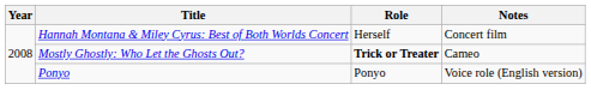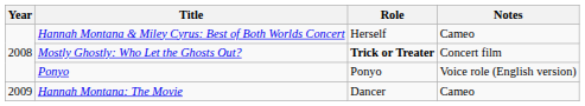 <table class="wikitable sortable">
 <tr>
 <th>Year</th>
 <th>Title</th>
 <th>Role</th>
 <th class="unsortable">Notes</th>
 </tr>
 <tr>
 <td rowspan=3>2008</td>
 <td><em><a href='#'>Hannah Montana & Miley Cyrus: Best of Both Worlds Concert</a></em></td>
 <td>Herself</td>
-<td>Concert film</td>
+<td>Cameo</td>
 </tr>
 <tr>
 <td><em><a href='#'>Mostly Ghostly: Who Let the Ghosts Out?</a></em></td>
 <td><strong>Trick or Treater</strong></td>
-<td>Cameo</td>
+<td>Concert film</td>
 </tr>
 <tr>
 <td><em><a href='#'>Ponyo</a></em></td>
 <td>Ponyo</td>
 <td>Voice role (English version)</td>
 </tr>
+<tr>
+<td>2009</td>
+<td><em><a href='#'>Hannah Montana: The Movie</a></em></td>
+<td>Dancer</td>
+<td>Cameo</td>
+</tr>
 </table>
